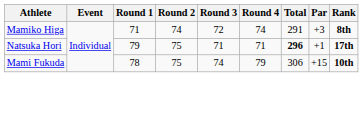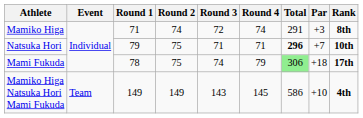 <table class=wikitable style="font-size:90%">
 <tr>
 <th>Athlete</th>
 <th>Event</th>
 <th>Round 1</th>
 <th>Round 2</th>
 <th>Round 3</th>
 <th>Round 4</th>
 <th>Total</th>
 <th>Par</th>
 <th>Rank</th>
 </tr>
 <tr>
 <td><a href='#'>Mamiko Higa</a></td>
 <td rowspan=3><a href='#'>Individual</a></td>
 <td align=center>71</td>
 <td align=center>74</td>
 <td align=center>72</td>
 <td align=center>74</td>
 <td align=center>291</td>
 <td align=center>+3</td>
 <td align=center><strong>8th</strong></td>
 </tr>
 <tr>
 <td><a href='#'>Natsuka Hori</a></td>
 <td align=center>79</td>
 <td align=center>75</td>
 <td align=center>71</td>
 <td align=center>71</td>
 <td align=center><strong>296</strong></td>
-<td align=center>+1</td>
-<td align=center><strong>17th</strong></td>
+<td align=center>+7</td>
+<td align=center><strong>10th</strong></td>
 </tr>
 <tr>
 <td><a href='#'>Mami Fukuda</a></td>
 <td align=center>78</td>
 <td align=center>75</td>
 <td align=center>74</td>
 <td align=center>79</td>
-<td align=center>306</td>
-<td align=center>+15</td>
-<td align=center><strong>10th</strong></td>
+<td align=center style="background: lightgreen;">306</td>
+<td align=center>+18</td>
+<td align=center><strong>17th</strong></td>
+</tr>
+<tr>
+<td><a href='#'>Mamiko Higa</a><br><a href='#'>Natsuka Hori</a><br><a href='#'>Mami Fukuda</a></td>
+<td><a href='#'>Team</a></td>
+<td align=center>149</td>
+<td align=center>149</td>
+<td align=center>143</td>
+<td align=center>145</td>
+<td align=center>586</td>
+<td align=center>+10</td>
+<td align=center><strong>4th</strong></td>
 </tr>
 </table>
